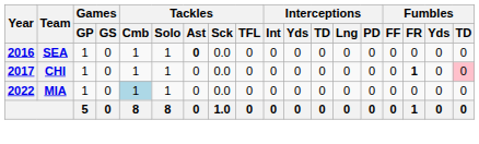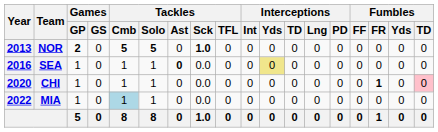 <table class="wikitable" style="text-align:center">
 <tr>
 <th rowspan="2">Year</th>
 <th rowspan="2">Team</th>
 <th colspan="2">Games</th>
 <th colspan="5">Tackles</th>
 <th colspan="5">Interceptions</th>
 <th colspan="4">Fumbles</th>
 </tr>
 <tr>
 <th>GP</th>
 <th>GS</th>
 <th>Cmb</th>
 <th>Solo</th>
 <th>Ast</th>
 <th>Sck</th>
 <th>TFL</th>
 <th>Int</th>
 <th>Yds</th>
 <th>TD</th>
 <th>Lng</th>
 <th>PD</th>
 <th>FF</th>
 <th>FR</th>
 <th>Yds</th>
 <th>TD</th>
 </tr>
 <tr>
-<th><a href='#'>2016</a></th>
-<th><a href='#'>SEA</a></th>
-<td>1</td>
+<th><a href='#'>2013</a></th>
+<th><a href='#'>NOR</a></th>
+<td><strong>2</strong></td>
 <td>0</td>
-<td>1</td>
-<td>1</td>
-<td><strong>0</strong></td>
-<td>0.0</td>
+<td><strong>5</strong></td>
+<td><strong>5</strong></td>
+<td>0</td>
+<td><strong>1.0</strong></td>
 <td>0</td>
 <td>0</td>
 <td>0</td>
 <td>0</td>
 <td>0</td>
 <td>0</td>
 <td>0</td>
 <td>0</td>
 <td>0</td>
 <td>0</td>
 </tr>
 <tr>
-<th><a href='#'>2017</a></th>
+<th><a href='#'>2016</a></th>
+<th><a href='#'>SEA</a></th>
+<td>1</td>
+<td>0</td>
+<td>1</td>
+<td>1</td>
+<td><strong>0</strong></td>
+<td>0.0</td>
+<td>0</td>
+<td>0</td>
+<td style="background: khaki;">0</td>
+<td>0</td>
+<td>0</td>
+<td>0</td>
+<td>0</td>
+<td>0</td>
+<td>0</td>
+<td>0</td>
+</tr>
+<tr>
+<th><a href='#'>2020</a></th>
 <th><a href='#'>CHI</a></th>
 <td>1</td>
 <td>0</td>
 <td>1</td>
 <td>1</td>
 <td>0</td>
 <td>0.0</td>
 <td>0</td>
 <td>0</td>
 <td>0</td>
 <td>0</td>
 <td>0</td>
 <td>0</td>
 <td>0</td>
 <td><strong>1</strong></td>
 <td>0</td>
 <td style="background: pink;">0</td>
 </tr>
 <tr>
 <th><a href='#'>2022</a></th>
 <th><a href='#'>MIA</a></th>
 <td>1</td>
 <td>0</td>
 <td style="background: lightblue;">1</td>
 <td>1</td>
 <td>0</td>
 <td>0.0</td>
 <td>0</td>
 <td>0</td>
 <td>0</td>
 <td>0</td>
 <td>0</td>
 <td>0</td>
 <td>0</td>
 <td>0</td>
 <td>0</td>
 <td>0</td>
 </tr>
 <tr>
 <th colspan="2"></th>
 <th>5</th>
 <th>0</th>
 <th>8</th>
 <th>8</th>
 <th>0</th>
 <th>1.0</th>
 <th>0</th>
 <th>0</th>
 <th>0</th>
 <th>0</th>
 <th>0</th>
 <th>0</th>
 <th>0</th>
 <th>1</th>
 <th>0</th>
 <th>0</th>
 </tr>
 </table>
